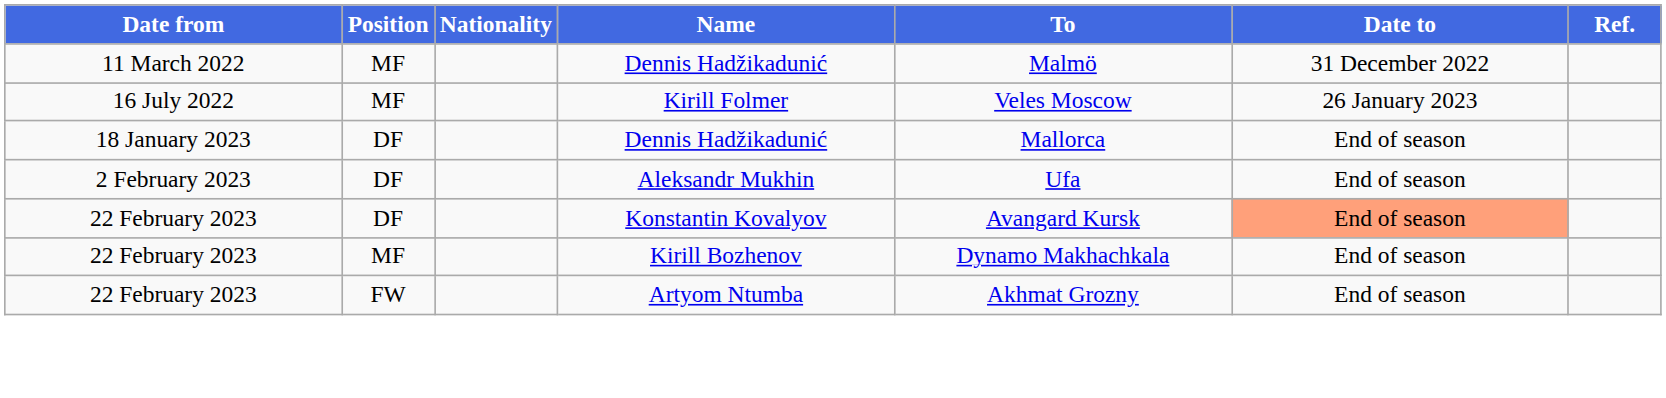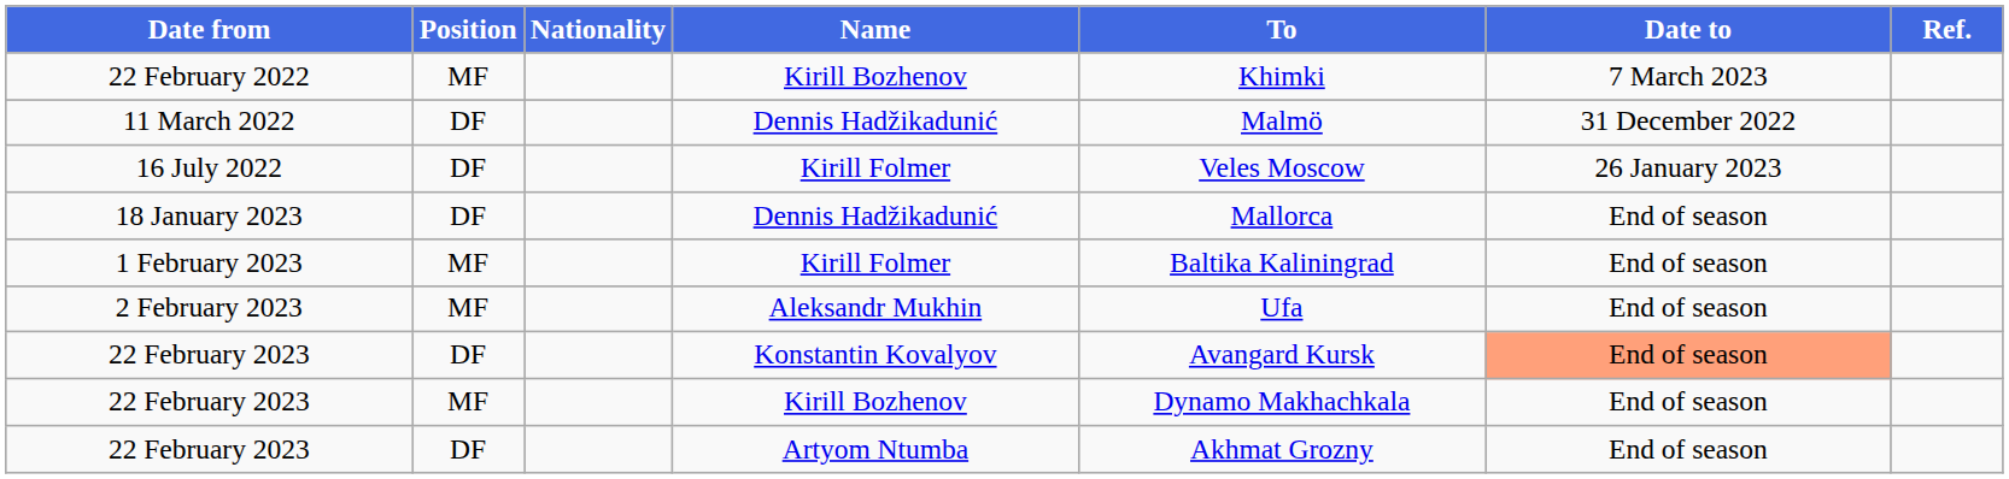 <table class="wikitable" style="text-align:center; font-size:90%; ">
 <tr>
 <th style="background:#4169E1; color:white; width:200px;">Date from</th>
 <th style="background:#4169E1; color:white; width:50px;">Position</th>
 <th style="background:#4169E1; color:white; width:50px;">Nationality</th>
 <th style="background:#4169E1; color:white; width:200px;">Name</th>
 <th style="background:#4169E1; color:white; width:200px;">To</th>
 <th style="background:#4169E1; color:white; width:200px;">Date to</th>
 <th style="background:#4169E1; color:white; width:50px;">Ref.</th>
 </tr>
 <tr>
+<td>22 February 2022</td>
+<td>MF</td>
+<td></td>
+<td><a href='#'>Kirill Bozhenov</a></td>
+<td><a href='#'>Khimki</a></td>
+<td>7 March 2023</td>
+<td></td>
+</tr>
+<tr>
 <td>11 March 2022</td>
-<td>MF</td>
+<td>DF</td>
 <td></td>
 <td><a href='#'>Dennis Hadžikadunić</a></td>
 <td><a href='#'>Malmö</a></td>
 <td>31 December 2022</td>
 <td></td>
 </tr>
 <tr>
 <td>16 July 2022</td>
-<td>MF</td>
+<td>DF</td>
 <td></td>
 <td><a href='#'>Kirill Folmer</a></td>
 <td><a href='#'>Veles Moscow</a></td>
 <td>26 January 2023</td>
 <td></td>
 </tr>
 <tr>
 <td>18 January 2023</td>
 <td>DF</td>
 <td></td>
 <td><a href='#'>Dennis Hadžikadunić</a></td>
 <td><a href='#'>Mallorca</a></td>
 <td>End of season</td>
 <td></td>
 </tr>
 <tr>
+<td>1 February 2023</td>
+<td>MF</td>
+<td></td>
+<td><a href='#'>Kirill Folmer</a></td>
+<td><a href='#'>Baltika Kaliningrad</a></td>
+<td>End of season</td>
+<td></td>
+</tr>
+<tr>
 <td>2 February 2023</td>
-<td>DF</td>
+<td>MF</td>
 <td></td>
 <td><a href='#'>Aleksandr Mukhin</a></td>
 <td><a href='#'>Ufa</a></td>
 <td>End of season</td>
 <td></td>
 </tr>
 <tr>
 <td>22 February 2023</td>
 <td>DF</td>
 <td></td>
 <td><a href='#'>Konstantin Kovalyov</a></td>
 <td><a href='#'>Avangard Kursk</a></td>
 <td style="background: lightsalmon;">End of season</td>
 <td></td>
 </tr>
 <tr>
 <td>22 February 2023</td>
 <td>MF</td>
 <td></td>
 <td><a href='#'>Kirill Bozhenov</a></td>
 <td><a href='#'>Dynamo Makhachkala</a></td>
 <td>End of season</td>
 <td></td>
 </tr>
 <tr>
 <td>22 February 2023</td>
-<td>FW</td>
+<td>DF</td>
 <td></td>
 <td><a href='#'>Artyom Ntumba</a></td>
 <td><a href='#'>Akhmat Grozny</a></td>
 <td>End of season</td>
 <td></td>
 </tr>
 </table>
